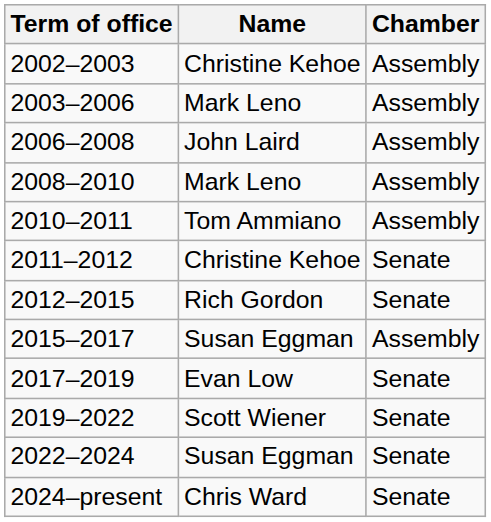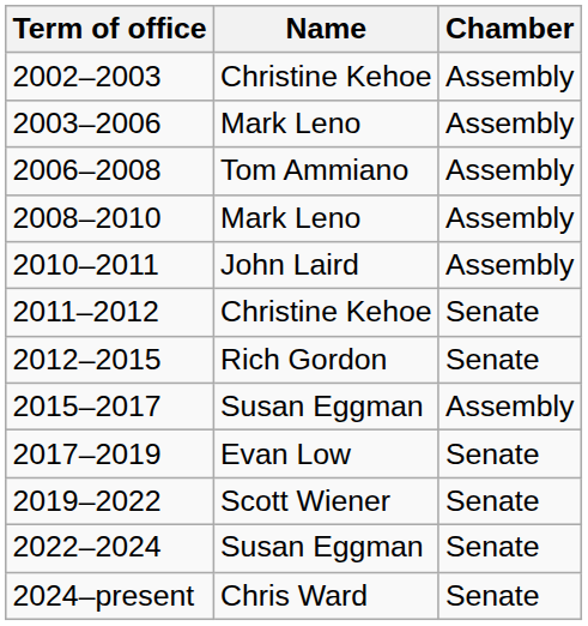 <table class="wikitable">
 <tr>
 <th>Term of office</th>
 <th>Name</th>
 <th>Chamber</th>
 </tr>
 <tr>
 <td>2002–2003</td>
 <td>Christine Kehoe</td>
 <td>Assembly</td>
 </tr>
 <tr>
 <td>2003–2006</td>
 <td>Mark Leno</td>
 <td>Assembly</td>
 </tr>
 <tr>
 <td>2006–2008</td>
-<td>John Laird</td>
+<td>Tom Ammiano</td>
 <td>Assembly</td>
 </tr>
 <tr>
 <td>2008–2010</td>
 <td>Mark Leno</td>
 <td>Assembly</td>
 </tr>
 <tr>
 <td>2010–2011</td>
-<td>Tom Ammiano</td>
+<td>John Laird</td>
 <td>Assembly</td>
 </tr>
 <tr>
 <td>2011–2012</td>
 <td>Christine Kehoe</td>
 <td>Senate</td>
 </tr>
 <tr>
 <td>2012–2015</td>
 <td>Rich Gordon</td>
 <td>Senate</td>
 </tr>
 <tr>
 <td>2015–2017</td>
 <td>Susan Eggman</td>
 <td>Assembly</td>
 </tr>
 <tr>
 <td>2017–2019</td>
 <td>Evan Low</td>
 <td>Senate</td>
 </tr>
 <tr>
 <td>2019–2022</td>
 <td>Scott Wiener</td>
 <td>Senate</td>
 </tr>
 <tr>
 <td>2022–2024</td>
 <td>Susan Eggman</td>
 <td>Senate</td>
 </tr>
 <tr>
 <td>2024–present</td>
 <td>Chris Ward</td>
 <td>Senate</td>
 </tr>
 </table>
